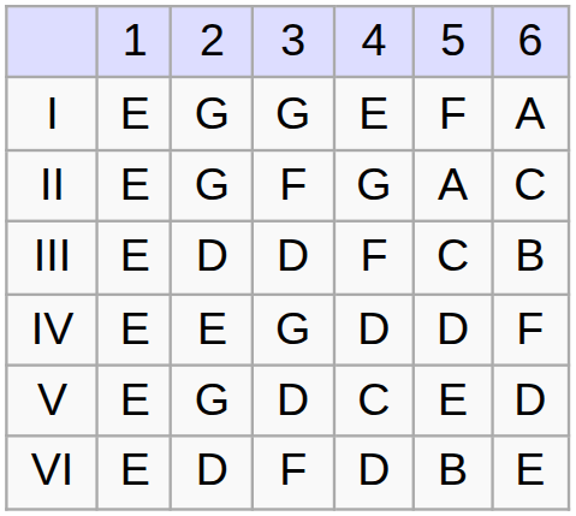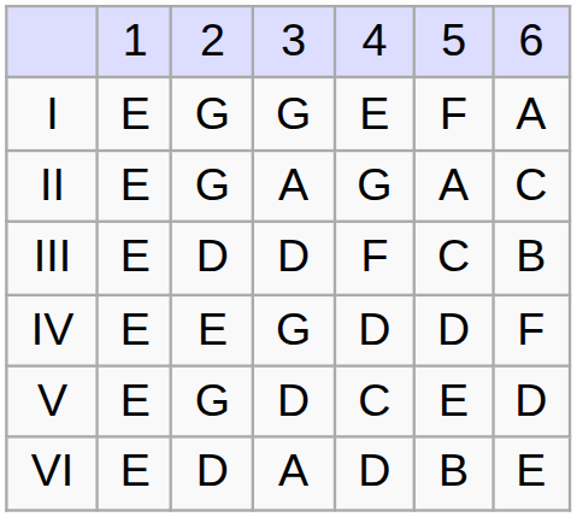 <table class="wikitable" border="1" align="center" style="margin: 1em auto 1em auto; text-align:center; width:200px">
 <tr bgcolor=#DDDDFF>
 <td></td>
 <td>1</td>
 <td>2</td>
 <td>3</td>
 <td>4</td>
 <td>5</td>
 <td>6</td>
 </tr>
 <tr>
 <td>I</td>
 <td>E</td>
 <td>G</td>
 <td>G</td>
 <td>E</td>
 <td>F</td>
 <td>A</td>
 </tr>
 <tr>
 <td>II</td>
 <td>E</td>
 <td>G</td>
-<td>F</td>
+<td>A</td>
 <td>G</td>
 <td>A</td>
 <td>C</td>
 </tr>
 <tr>
 <td>III</td>
 <td>E</td>
 <td>D</td>
 <td>D</td>
 <td>F</td>
 <td>C</td>
 <td>B</td>
 </tr>
 <tr>
 <td>IV</td>
 <td>E</td>
 <td>E</td>
 <td>G</td>
 <td>D</td>
 <td>D</td>
 <td>F</td>
 </tr>
 <tr>
 <td>V</td>
 <td>E</td>
 <td>G</td>
 <td>D</td>
 <td>C</td>
 <td>E</td>
 <td>D</td>
 </tr>
 <tr>
 <td>VI</td>
 <td>E</td>
 <td>D</td>
-<td>F</td>
+<td>A</td>
 <td>D</td>
 <td>B</td>
 <td>E</td>
 </tr>
 </table>
